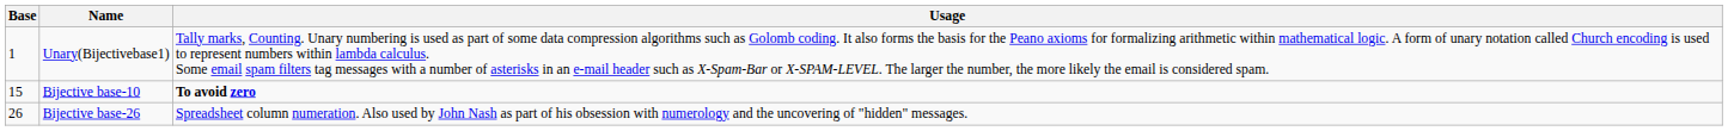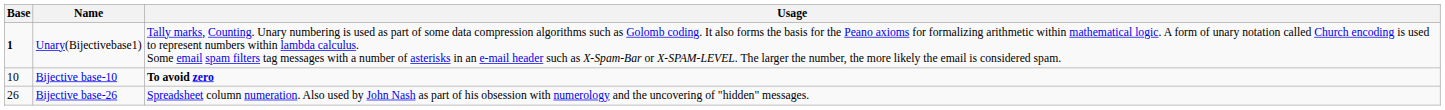 <table class="wikitable">
 <tr>
 <th>Base</th>
 <th>Name</th>
 <th>Usage</th>
 </tr>
 <tr>
-<td>1</td>
+<td><strong>1</strong></td>
 <td><a href='#'>Unary</a>(Bijectivebase1)</td>
 <td><a href='#'>Tally marks</a>, <a href='#'>Counting</a>. Unary numbering is used as part of some data compression algorithms such as <a href='#'>Golomb coding</a>. It also forms the basis for the <a href='#'>Peano axioms</a> for formalizing arithmetic within <a href='#'>mathematical logic</a>. A form of unary notation called <a href='#'>Church encoding</a> is used to represent numbers within <a href='#'>lambda calculus</a>.<br>Some <a href='#'>email</a> <a href='#'>spam filters</a> tag messages with a number of <a href='#'>asterisks</a> in an <a href='#'>e-mail header</a> such as <em>X-Spam-Bar</em> or <em>X-SPAM-LEVEL</em>. The larger the number, the more likely the email is considered spam.</td>
 </tr>
 <tr>
-<td>15</td>
+<td>10</td>
 <td><a href='#'>Bijective base-10</a></td>
 <td><strong>To avoid <a href='#'>zero</a></strong></td>
 </tr>
 <tr>
 <td>26</td>
 <td><a href='#'>Bijective base-26</a></td>
 <td><a href='#'>Spreadsheet</a> column <a href='#'>numeration</a>. Also used by <a href='#'>John Nash</a> as part of his obsession with <a href='#'>numerology</a> and the uncovering of "hidden" messages.</td>
 </tr>
 </table>
